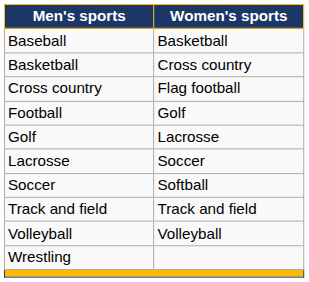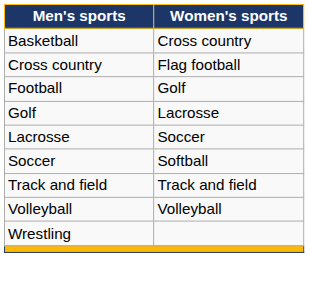 <table class="wikitable"; style= "text-align: ">
 <tr>
 <th width= 150px style="background:#1C3767; color:white; border:1px solid #FEB703">Men's sports</th>
 <th width= 150px style="background:#1C3767; color:white; border:1px solid #FEB703">Women's sports</th>
-</tr>
-<tr>
-<td>Baseball</td>
-<td>Basketball</td>
 </tr>
 <tr>
 <td>Basketball</td>
 <td>Cross country</td>
 </tr>
 <tr>
 <td>Cross country</td>
 <td>Flag football</td>
 </tr>
 <tr>
 <td>Football</td>
 <td>Golf</td>
 </tr>
 <tr>
 <td>Golf</td>
 <td>Lacrosse</td>
 </tr>
 <tr>
 <td>Lacrosse</td>
 <td>Soccer</td>
 </tr>
 <tr>
 <td>Soccer</td>
 <td>Softball</td>
 </tr>
 <tr>
 <td>Track and field</td>
 <td>Track and field</td>
 </tr>
 <tr>
 <td>Volleyball</td>
 <td>Volleyball</td>
 </tr>
 <tr>
 <td>Wrestling</td>
 <td></td>
 </tr>
 <tr>
 <td colspan=2 style="background:#FEB703; color:#1C3767; border:1px solid #1C3767"></td>
 </tr>
 </table>
